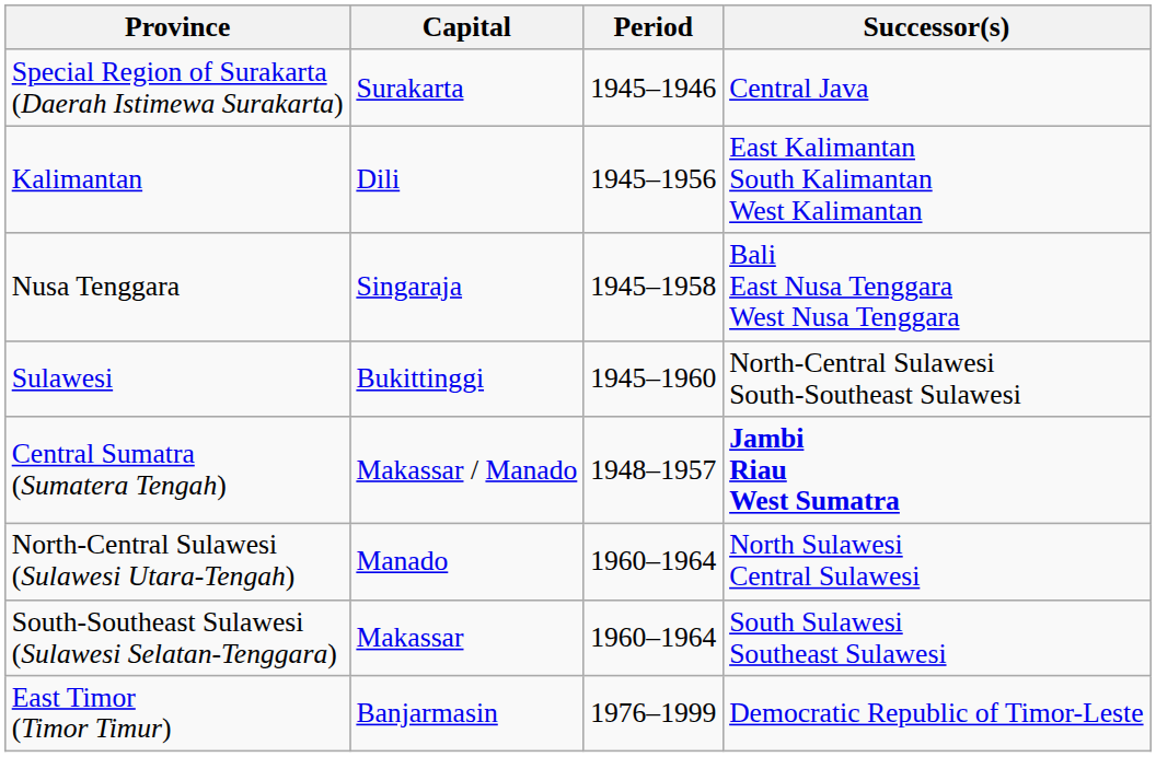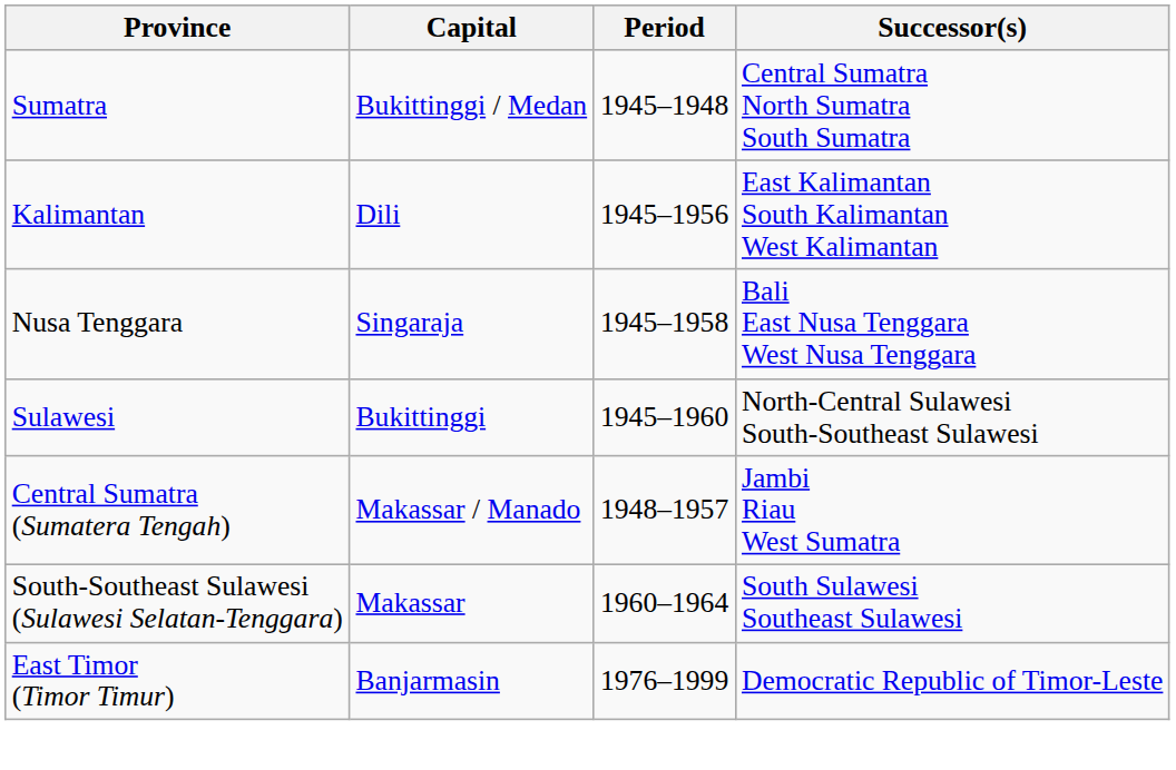 <table class="wikitable sortable">
 <tr>
 <th>Province</th>
 <th>Capital</th>
 <th>Period</th>
 <th>Successor(s)</th>
 </tr>
 <tr>
-<td><a href='#'>Special Region of Surakarta</a><br>(<em>Daerah Istimewa Surakarta</em>)</td>
-<td><a href='#'>Surakarta</a></td>
-<td>1945–1946</td>
-<td><a href='#'>Central Java</a></td>
+<td><a href='#'>Sumatra</a></td>
+<td><a href='#'>Bukittinggi</a> / <a href='#'>Medan</a></td>
+<td>1945–1948</td>
+<td><a href='#'>Central Sumatra</a><br><a href='#'>North Sumatra</a><br><a href='#'>South Sumatra</a></td>
 </tr>
 <tr>
 <td><a href='#'>Kalimantan</a></td>
 <td><a href='#'>Dili</a></td>
 <td>1945–1956</td>
 <td><a href='#'>East Kalimantan</a><br><a href='#'>South Kalimantan</a><br><a href='#'>West Kalimantan</a></td>
 </tr>
 <tr>
 <td>Nusa Tenggara</td>
 <td><a href='#'>Singaraja</a></td>
 <td>1945–1958</td>
 <td><a href='#'>Bali</a><br><a href='#'>East Nusa Tenggara</a><br><a href='#'>West Nusa Tenggara</a></td>
 </tr>
 <tr>
 <td><a href='#'>Sulawesi</a></td>
 <td><a href='#'>Bukittinggi</a></td>
 <td>1945–1960</td>
 <td>North-Central Sulawesi<br>South-Southeast Sulawesi</td>
 </tr>
 <tr>
 <td><a href='#'>Central Sumatra</a><br>(<em>Sumatera Tengah</em>)</td>
 <td><a href='#'>Makassar</a> / <a href='#'>Manado</a></td>
 <td>1948–1957</td>
-<td><strong><a href='#'>Jambi</a><br><a href='#'>Riau</a><br><a href='#'>West Sumatra</a></strong></td>
-</tr>
-<tr>
-<td>North-Central Sulawesi<br>(<em>Sulawesi Utara-Tengah</em>)</td>
-<td><a href='#'>Manado</a></td>
-<td>1960–1964</td>
-<td><a href='#'>North Sulawesi</a><br><a href='#'>Central Sulawesi</a></td>
+<td><a href='#'>Jambi</a><br><a href='#'>Riau</a><br><a href='#'>West Sumatra</a></td>
 </tr>
 <tr>
 <td>South-Southeast Sulawesi<br>(<em>Sulawesi Selatan-Tenggara</em>)</td>
 <td><a href='#'>Makassar</a></td>
 <td>1960–1964</td>
 <td><a href='#'>South Sulawesi</a><br><a href='#'>Southeast Sulawesi</a></td>
 </tr>
 <tr>
 <td><a href='#'>East Timor</a><br>(<em>Timor Timur</em>)</td>
 <td><a href='#'>Banjarmasin</a></td>
 <td>1976–1999</td>
 <td><a href='#'>Democratic Republic of Timor-Leste</a></td>
 </tr>
 </table>
